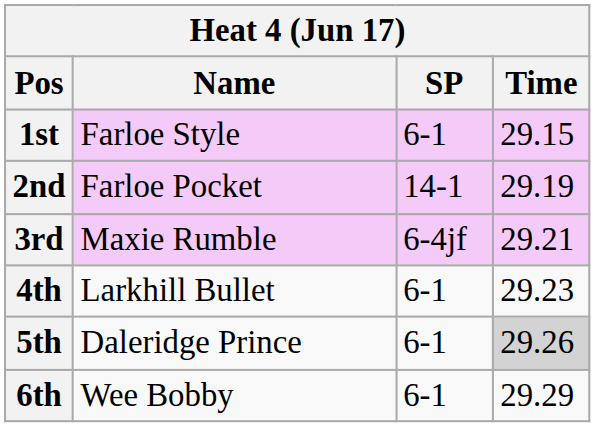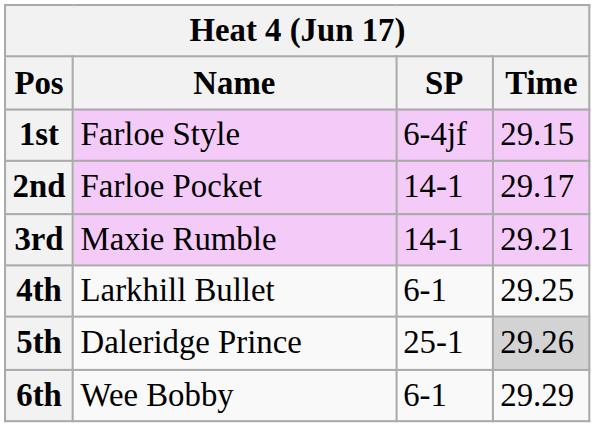 <table class="wikitable">
 <tr>
 <th colspan="6">Heat 4 (Jun 17)</th>
 </tr>
 <tr>
 <th width=20>Pos</th>
 <th width=150>Name</th>
 <th width=40>SP</th>
 <th width=40>Time</th>
 </tr>
 <tr style="background: #f4caf9;">
 <th>1st</th>
 <td>Farloe Style</td>
-<td>6-1</td>
+<td>6-4jf</td>
 <td>29.15</td>
 </tr>
 <tr style="background: #f4caf9;">
 <th>2nd</th>
 <td>Farloe Pocket</td>
 <td>14-1</td>
-<td>29.19</td>
+<td>29.17</td>
 </tr>
 <tr style="background: #f4caf9;">
 <th>3rd</th>
 <td>Maxie Rumble</td>
-<td>6-4jf</td>
+<td>14-1</td>
 <td>29.21</td>
 </tr>
 <tr>
 <th>4th</th>
 <td>Larkhill Bullet</td>
 <td>6-1</td>
-<td>29.23</td>
+<td>29.25</td>
 </tr>
 <tr>
 <th>5th</th>
 <td>Daleridge Prince</td>
-<td>6-1</td>
+<td>25-1</td>
 <td style="background: lightgrey;">29.26</td>
 </tr>
 <tr>
 <th>6th</th>
 <td>Wee Bobby</td>
 <td>6-1</td>
 <td>29.29</td>
 </tr>
 </table>
